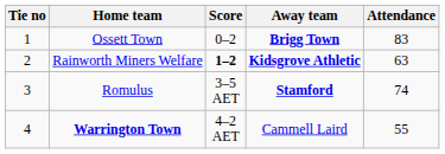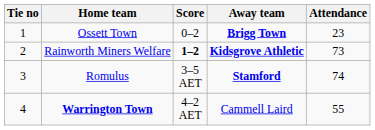 <table class="wikitable" style="text-align: center">
 <tr>
 <th>Tie no</th>
 <th>Home team</th>
 <th>Score</th>
 <th>Away team</th>
 <th>Attendance</th>
 </tr>
 <tr>
 <td>1</td>
 <td><a href='#'>Ossett Town</a></td>
 <td>0–2</td>
 <td><strong><a href='#'>Brigg Town</a></strong></td>
-<td>83</td>
+<td>23</td>
 </tr>
 <tr>
 <td>2</td>
 <td><a href='#'>Rainworth Miners Welfare</a></td>
 <td><strong>1–2</strong></td>
 <td><strong><a href='#'>Kidsgrove Athletic</a></strong></td>
-<td>63</td>
+<td>73</td>
 </tr>
 <tr>
 <td>3</td>
 <td><a href='#'>Romulus</a></td>
 <td>3–5<br>AET</td>
 <td><strong><a href='#'>Stamford</a></strong></td>
 <td>74</td>
 </tr>
 <tr>
 <td>4</td>
 <td><strong><a href='#'>Warrington Town</a></strong></td>
 <td>4–2<br>AET</td>
 <td><a href='#'>Cammell Laird</a></td>
 <td>55</td>
 </tr>
 </table>
